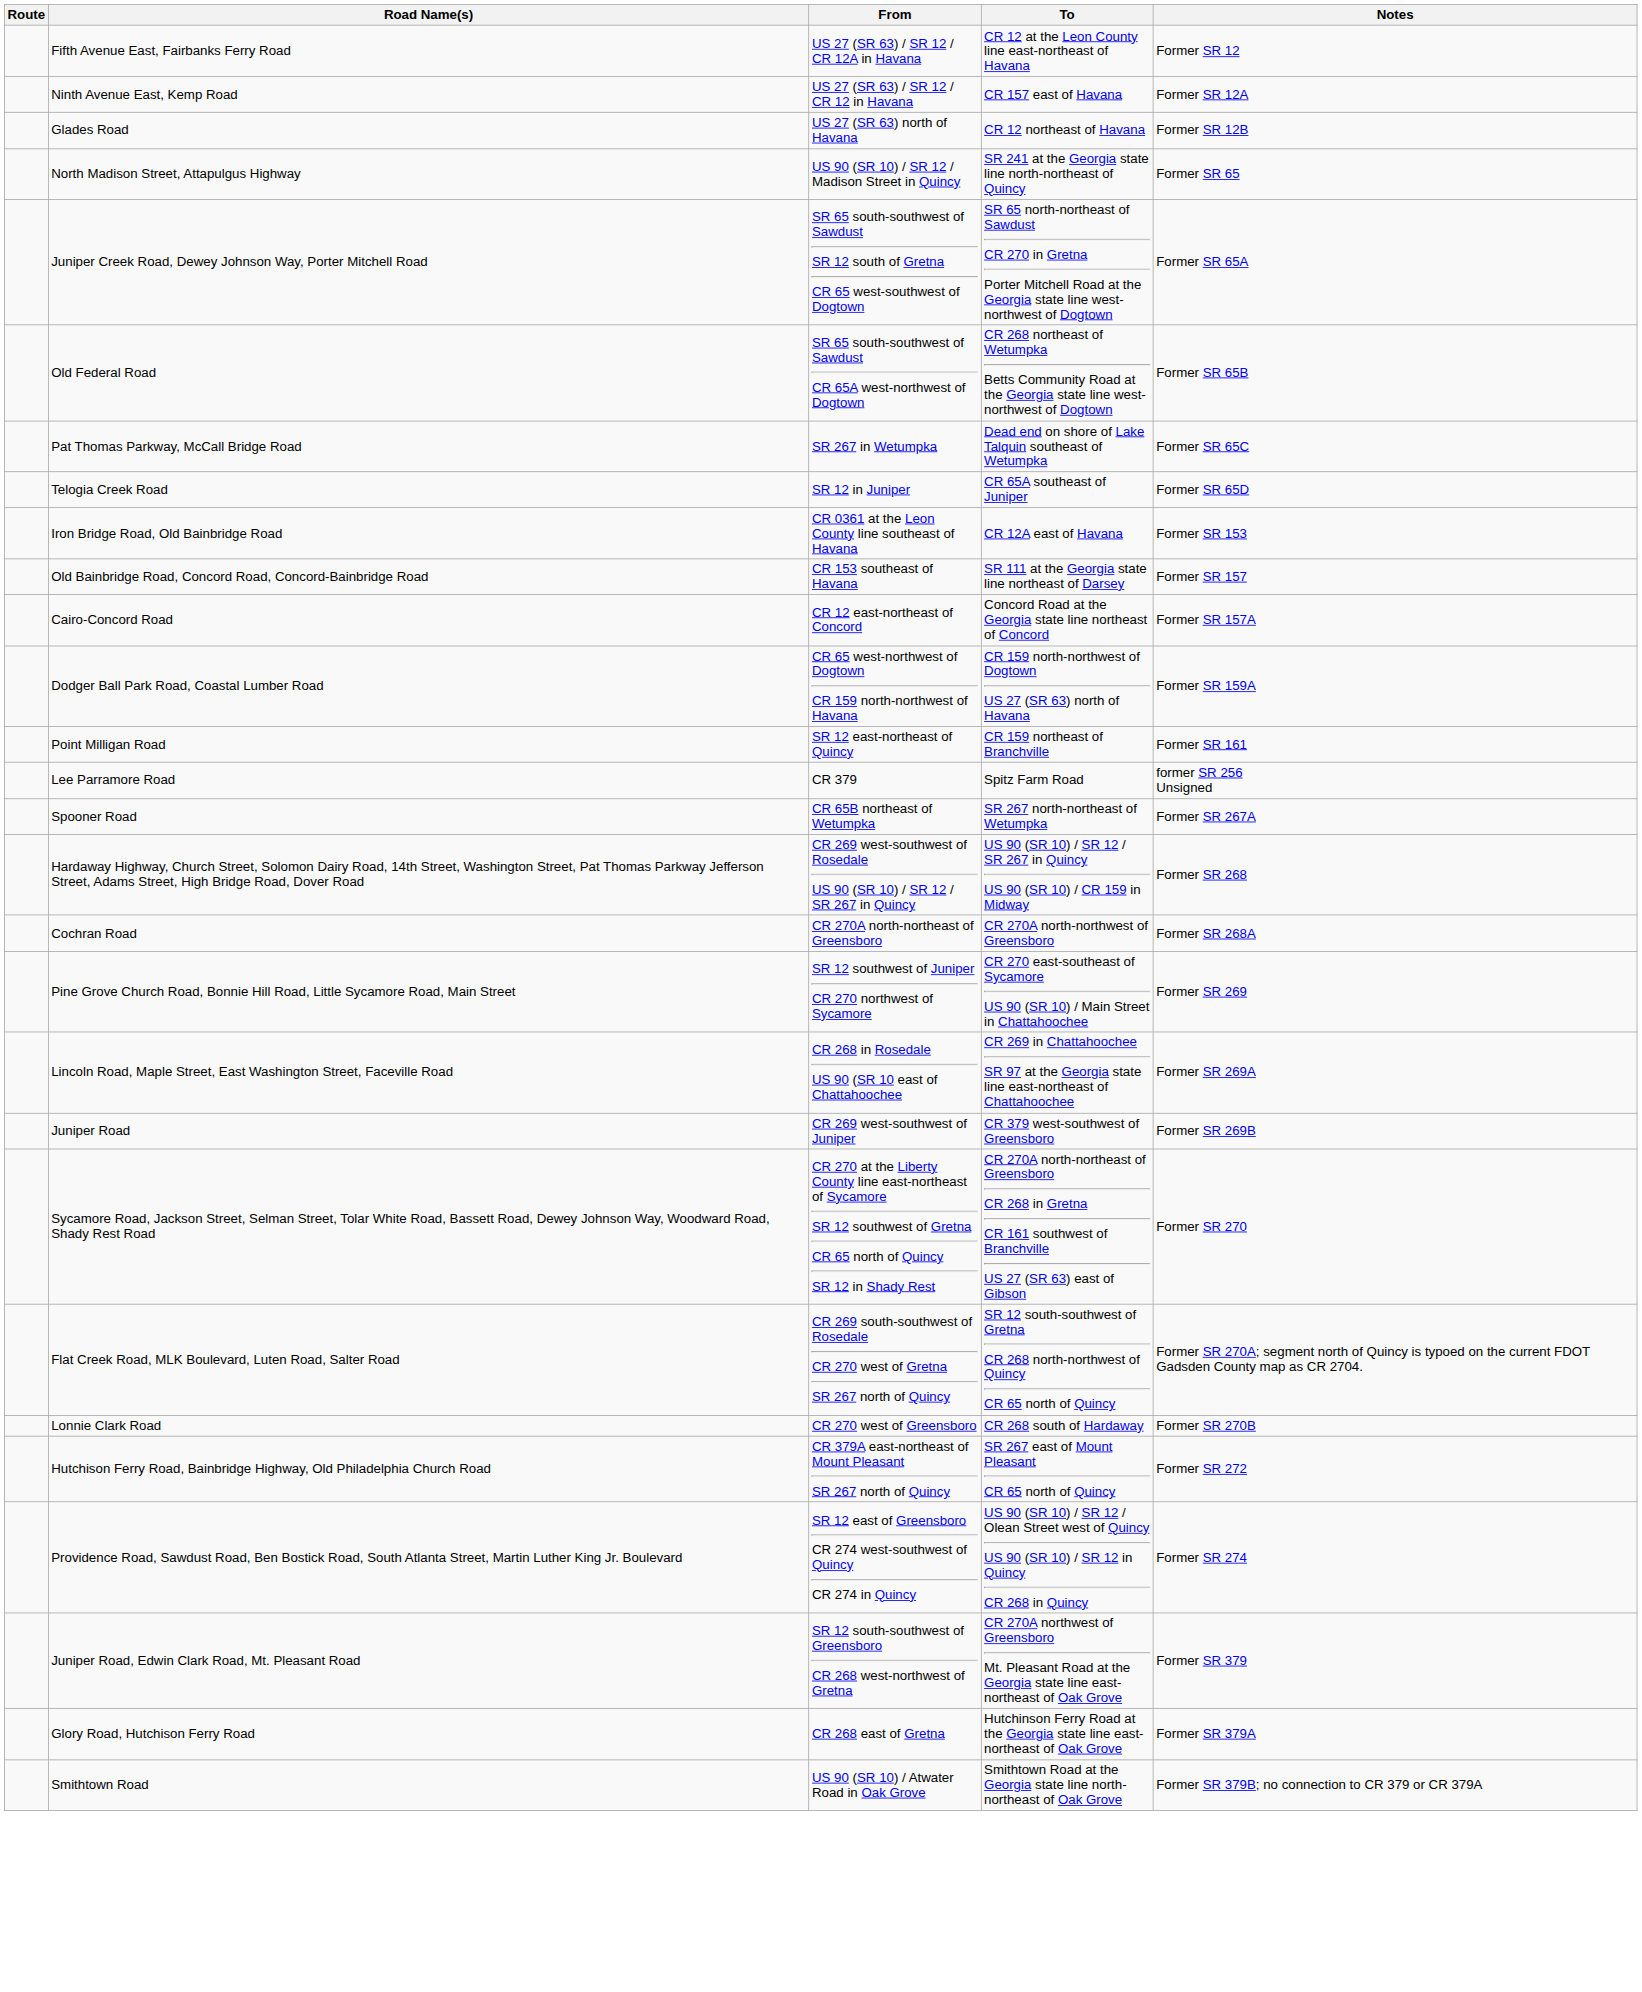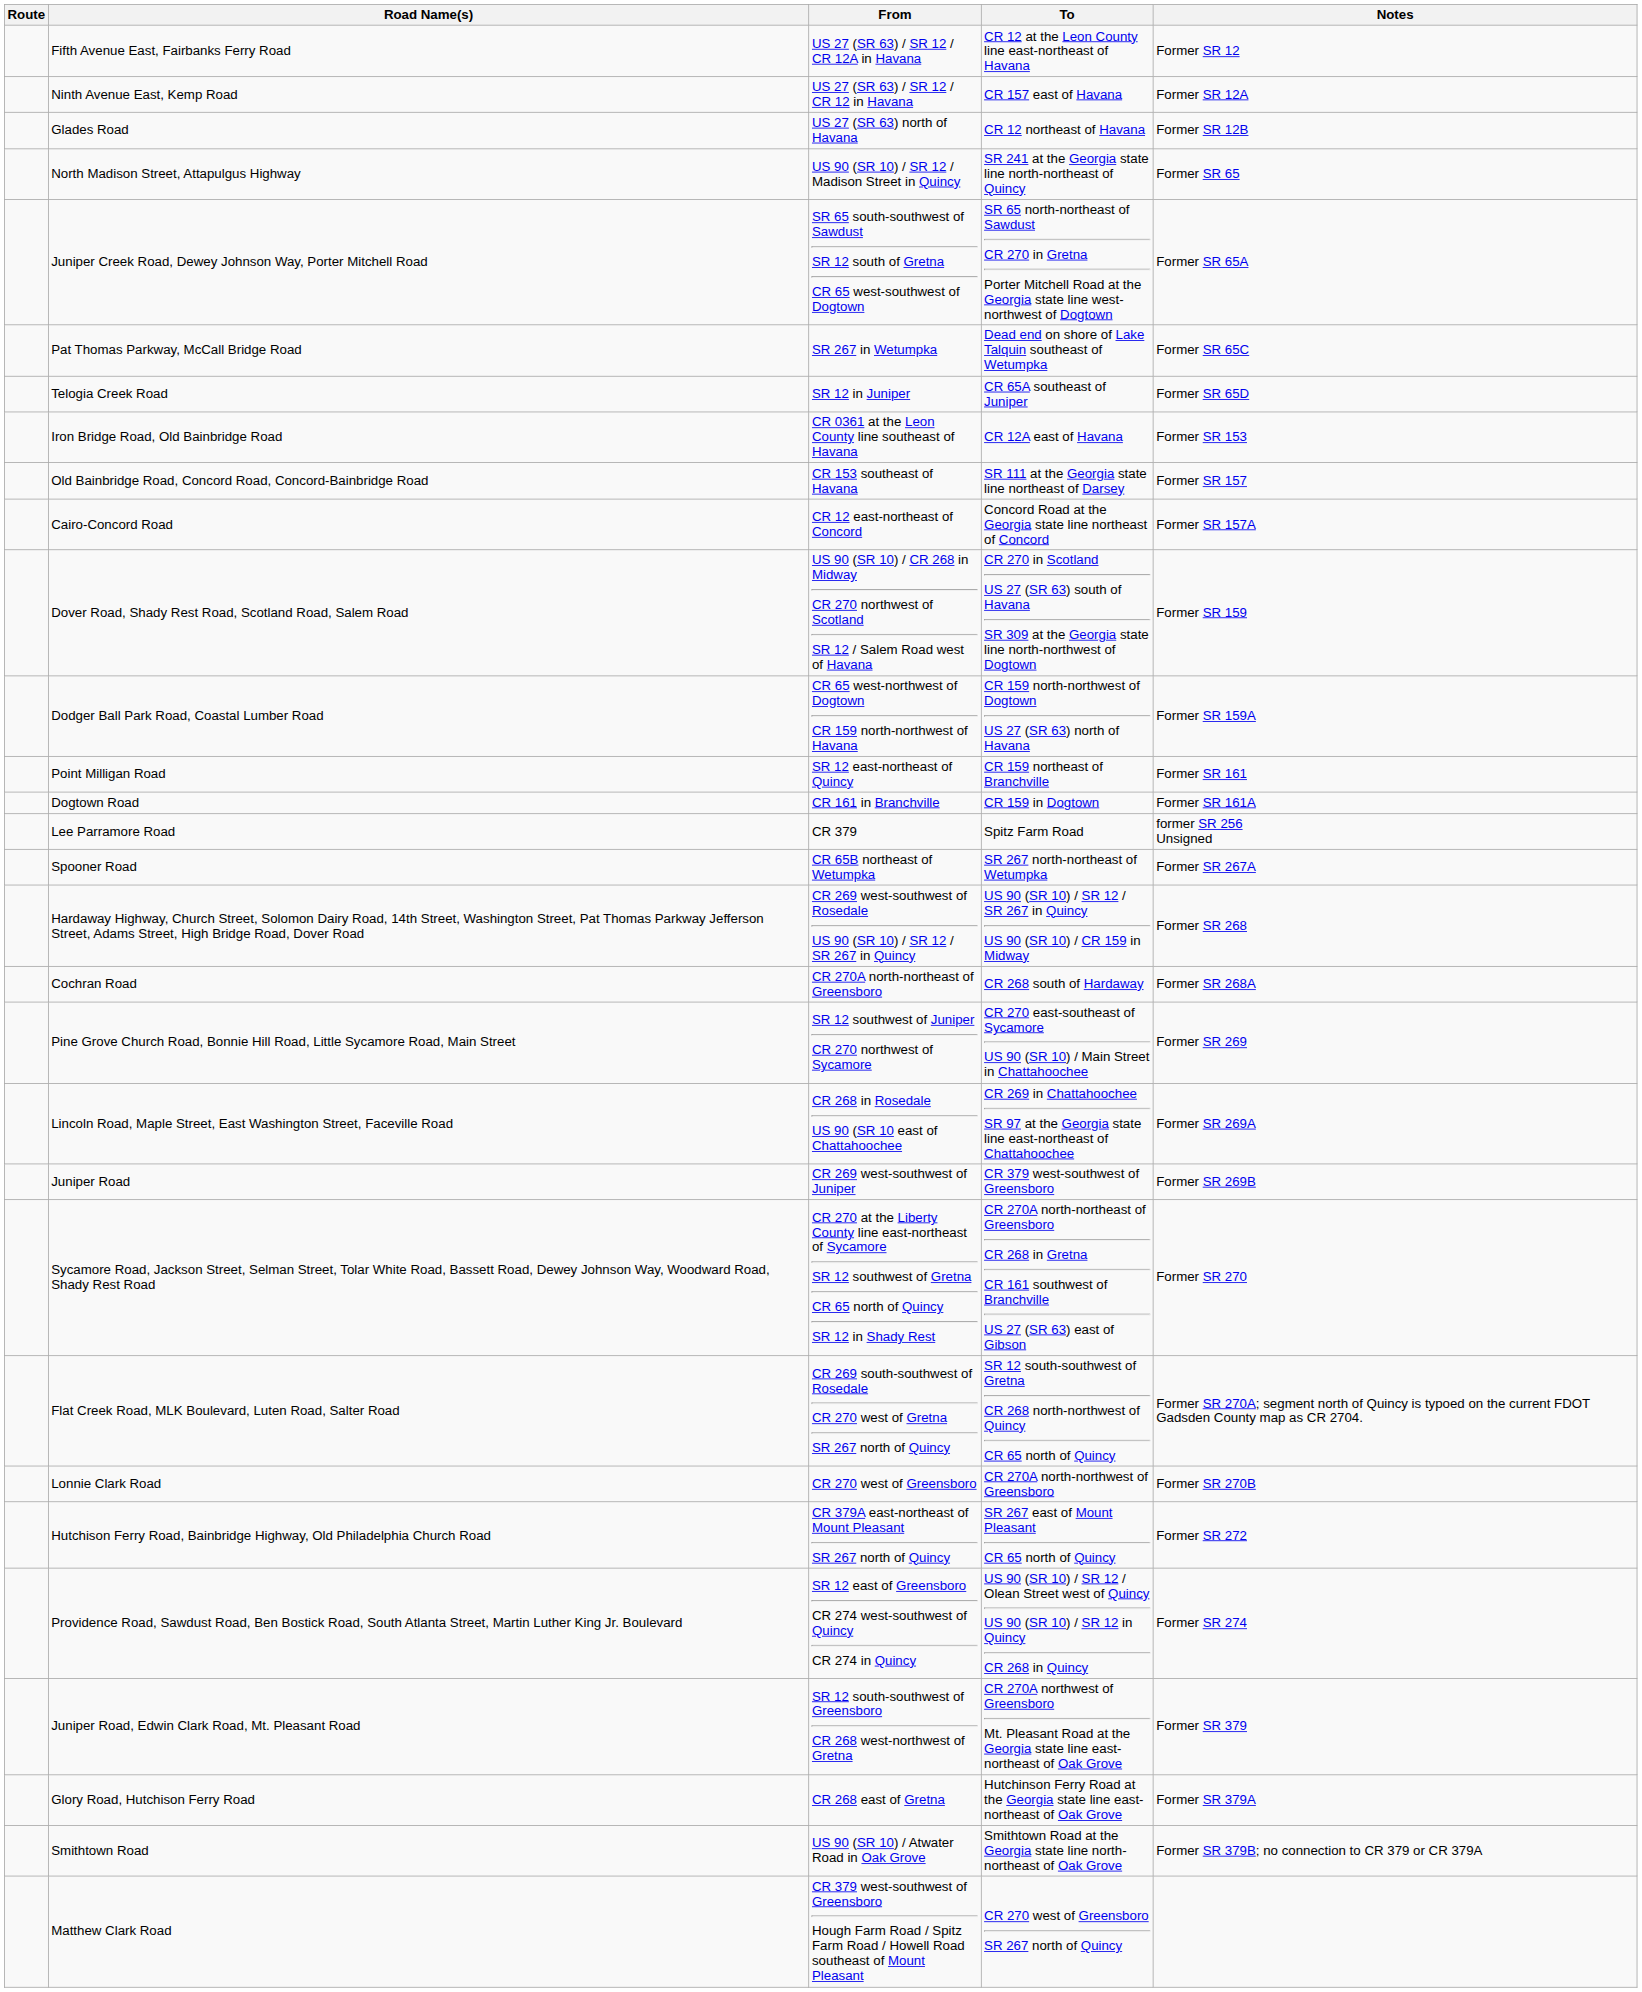 <table class="wikitable">
 <tr>
 <th>Route</th>
 <th>Road Name(s)</th>
 <th width=200px>From</th>
 <th width=200px>To</th>
 <th>Notes</th>
 </tr>
 <tr>
 <td></td>
 <td>Fifth Avenue East, Fairbanks Ferry Road</td>
 <td><a href='#'>US 27</a> (<a href='#'>SR 63</a>) / <a href='#'>SR 12</a> / <a href='#'>CR 12A</a> in <a href='#'>Havana</a></td>
 <td><a href='#'>CR 12</a> at the <a href='#'>Leon County</a> line east-northeast of <a href='#'>Havana</a></td>
 <td>Former <a href='#'>SR 12</a></td>
 </tr>
 <tr>
 <td></td>
 <td>Ninth Avenue East, Kemp Road</td>
 <td><a href='#'>US 27</a> (<a href='#'>SR 63</a>) / <a href='#'>SR 12</a> / <a href='#'>CR 12</a> in <a href='#'>Havana</a></td>
 <td><a href='#'>CR 157</a> east of <a href='#'>Havana</a></td>
 <td>Former <a href='#'>SR 12A</a></td>
 </tr>
 <tr>
 <td></td>
 <td>Glades Road</td>
 <td><a href='#'>US 27</a> (<a href='#'>SR 63</a>) north of <a href='#'>Havana</a></td>
 <td><a href='#'>CR 12</a> northeast of <a href='#'>Havana</a></td>
 <td>Former <a href='#'>SR 12B</a></td>
 </tr>
 <tr>
 <td></td>
 <td>North Madison Street, Attapulgus Highway</td>
 <td><a href='#'>US 90</a> (<a href='#'>SR 10</a>) / <a href='#'>SR 12</a> / Madison Street in <a href='#'>Quincy</a></td>
 <td><a href='#'>SR 241</a> at the <a href='#'>Georgia</a> state line north-northeast of <a href='#'>Quincy</a></td>
 <td>Former <a href='#'>SR 65</a></td>
 </tr>
 <tr>
 <td></td>
 <td>Juniper Creek Road, Dewey Johnson Way, Porter Mitchell Road</td>
 <td><a href='#'>SR 65</a> south-southwest of <a href='#'>Sawdust</a><hr><a href='#'>SR 12</a> south of <a href='#'>Gretna</a><hr><a href='#'>CR 65</a> west-southwest of <a href='#'>Dogtown</a></td>
 <td><a href='#'>SR 65</a> north-northeast of <a href='#'>Sawdust</a><hr><a href='#'>CR 270</a> in <a href='#'>Gretna</a><hr>Porter Mitchell Road at the <a href='#'>Georgia</a> state line west-northwest of <a href='#'>Dogtown</a></td>
 <td>Former <a href='#'>SR 65A</a></td>
 </tr>
 <tr>
 <td></td>
-<td>Old Federal Road</td>
-<td><a href='#'>SR 65</a> south-southwest of <a href='#'>Sawdust</a><hr><a href='#'>CR 65A</a> west-northwest of <a href='#'>Dogtown</a></td>
-<td><a href='#'>CR 268</a> northeast of <a href='#'>Wetumpka</a><hr>Betts Community Road at the <a href='#'>Georgia</a> state line west-northwest of <a href='#'>Dogtown</a></td>
-<td>Former <a href='#'>SR 65B</a></td>
-</tr>
-<tr>
-<td></td>
 <td>Pat Thomas Parkway, McCall Bridge Road</td>
 <td><a href='#'>SR 267</a> in <a href='#'>Wetumpka</a></td>
 <td><a href='#'>Dead end</a> on shore of <a href='#'>Lake Talquin</a> southeast of <a href='#'>Wetumpka</a></td>
 <td>Former <a href='#'>SR 65C</a></td>
 </tr>
 <tr>
 <td></td>
 <td>Telogia Creek Road</td>
 <td><a href='#'>SR 12</a> in <a href='#'>Juniper</a></td>
 <td><a href='#'>CR 65A</a> southeast of <a href='#'>Juniper</a></td>
 <td>Former <a href='#'>SR 65D</a></td>
 </tr>
 <tr>
 <td></td>
 <td>Iron Bridge Road, Old Bainbridge Road</td>
 <td><a href='#'>CR 0361</a> at the <a href='#'>Leon County</a> line southeast of <a href='#'>Havana</a></td>
 <td><a href='#'>CR 12A</a> east of <a href='#'>Havana</a></td>
 <td>Former <a href='#'>SR 153</a></td>
 </tr>
 <tr>
 <td></td>
 <td>Old Bainbridge Road, Concord Road, Concord-Bainbridge Road</td>
 <td><a href='#'>CR 153</a> southeast of <a href='#'>Havana</a></td>
 <td><a href='#'>SR 111</a> at the <a href='#'>Georgia</a> state line northeast of <a href='#'>Darsey</a></td>
 <td>Former <a href='#'>SR 157</a></td>
 </tr>
 <tr>
 <td></td>
 <td>Cairo-Concord Road</td>
 <td><a href='#'>CR 12</a> east-northeast of <a href='#'>Concord</a></td>
 <td>Concord Road at the <a href='#'>Georgia</a> state line northeast of <a href='#'>Concord</a></td>
 <td>Former <a href='#'>SR 157A</a></td>
 </tr>
 <tr>
 <td></td>
+<td>Dover Road, Shady Rest Road, Scotland Road, Salem Road</td>
+<td><a href='#'>US 90</a> (<a href='#'>SR 10</a>) / <a href='#'>CR 268</a> in <a href='#'>Midway</a><hr><a href='#'>CR 270</a> northwest of <a href='#'>Scotland</a><hr><a href='#'>SR 12</a> / Salem Road west of <a href='#'>Havana</a></td>
+<td><a href='#'>CR 270</a> in <a href='#'>Scotland</a><hr><a href='#'>US 27</a> (<a href='#'>SR 63</a>) south of <a href='#'>Havana</a><hr><a href='#'>SR 309</a> at the <a href='#'>Georgia</a> state line north-northwest of <a href='#'>Dogtown</a></td>
+<td>Former <a href='#'>SR 159</a></td>
+</tr>
+<tr>
+<td></td>
 <td>Dodger Ball Park Road, Coastal Lumber Road</td>
 <td><a href='#'>CR 65</a> west-northwest of <a href='#'>Dogtown</a><hr><a href='#'>CR 159</a> north-northwest of <a href='#'>Havana</a></td>
 <td><a href='#'>CR 159</a> north-northwest of <a href='#'>Dogtown</a><hr><a href='#'>US 27</a> (<a href='#'>SR 63</a>) north of <a href='#'>Havana</a></td>
 <td>Former <a href='#'>SR 159A</a></td>
 </tr>
 <tr>
 <td></td>
 <td>Point Milligan Road</td>
 <td><a href='#'>SR 12</a> east-northeast of <a href='#'>Quincy</a></td>
 <td><a href='#'>CR 159</a> northeast of <a href='#'>Branchville</a></td>
 <td>Former <a href='#'>SR 161</a></td>
+</tr>
+<tr>
+<td></td>
+<td>Dogtown Road</td>
+<td><a href='#'>CR 161</a> in <a href='#'>Branchville</a></td>
+<td><a href='#'>CR 159</a> in <a href='#'>Dogtown</a></td>
+<td>Former <a href='#'>SR 161A</a></td>
 </tr>
 <tr>
 <td></td>
 <td>Lee Parramore Road</td>
 <td>CR 379</td>
 <td>Spitz Farm Road</td>
 <td>former <a href='#'>SR 256</a><br>Unsigned</td>
 </tr>
 <tr>
 <td></td>
 <td>Spooner Road</td>
 <td><a href='#'>CR 65B</a> northeast of <a href='#'>Wetumpka</a></td>
 <td><a href='#'>SR 267</a> north-northeast of <a href='#'>Wetumpka</a></td>
 <td>Former <a href='#'>SR 267A</a></td>
 </tr>
 <tr>
 <td></td>
 <td>Hardaway Highway, Church Street, Solomon Dairy Road, 14th Street, Washington Street, Pat Thomas Parkway Jefferson Street, Adams Street, High Bridge Road, Dover Road</td>
 <td><a href='#'>CR 269</a> west-southwest of <a href='#'>Rosedale</a><hr><a href='#'>US 90</a> (<a href='#'>SR 10</a>) / <a href='#'>SR 12</a> / <a href='#'>SR 267</a> in <a href='#'>Quincy</a></td>
 <td><a href='#'>US 90</a> (<a href='#'>SR 10</a>) / <a href='#'>SR 12</a> / <a href='#'>SR 267</a> in <a href='#'>Quincy</a><hr><a href='#'>US 90</a> (<a href='#'>SR 10</a>) / <a href='#'>CR 159</a> in <a href='#'>Midway</a></td>
 <td>Former <a href='#'>SR 268</a></td>
 </tr>
 <tr>
 <td></td>
 <td>Cochran Road</td>
 <td><a href='#'>CR 270A</a> north-northeast of <a href='#'>Greensboro</a></td>
-<td><a href='#'>CR 270A</a> north-northwest of <a href='#'>Greensboro</a></td>
+<td><a href='#'>CR 268</a> south of <a href='#'>Hardaway</a></td>
 <td>Former <a href='#'>SR 268A</a></td>
 </tr>
 <tr>
 <td></td>
 <td>Pine Grove Church Road, Bonnie Hill Road, Little Sycamore Road, Main Street</td>
 <td><a href='#'>SR 12</a> southwest of <a href='#'>Juniper</a><hr><a href='#'>CR 270</a> northwest of <a href='#'>Sycamore</a></td>
 <td><a href='#'>CR 270</a> east-southeast of <a href='#'>Sycamore</a><hr><a href='#'>US 90</a> (<a href='#'>SR 10</a>) / Main Street in <a href='#'>Chattahoochee</a></td>
 <td>Former <a href='#'>SR 269</a></td>
 </tr>
 <tr>
 <td></td>
 <td>Lincoln Road, Maple Street, East Washington Street, Faceville Road</td>
 <td><a href='#'>CR 268</a> in <a href='#'>Rosedale</a><hr><a href='#'>US 90</a> (<a href='#'>SR 10</a> east of <a href='#'>Chattahoochee</a></td>
 <td><a href='#'>CR 269</a> in <a href='#'>Chattahoochee</a><hr><a href='#'>SR 97</a> at the <a href='#'>Georgia</a> state line east-northeast of <a href='#'>Chattahoochee</a></td>
 <td>Former <a href='#'>SR 269A</a></td>
 </tr>
 <tr>
 <td></td>
 <td>Juniper Road</td>
 <td><a href='#'>CR 269</a> west-southwest of <a href='#'>Juniper</a></td>
 <td><a href='#'>CR 379</a> west-southwest of <a href='#'>Greensboro</a></td>
 <td>Former <a href='#'>SR 269B</a></td>
 </tr>
 <tr>
 <td></td>
 <td>Sycamore Road, Jackson Street, Selman Street, Tolar White Road, Bassett Road, Dewey Johnson Way, Woodward Road, Shady Rest Road</td>
 <td><a href='#'>CR 270</a> at the <a href='#'>Liberty County</a> line east-northeast of <a href='#'>Sycamore</a><hr><a href='#'>SR 12</a> southwest of <a href='#'>Gretna</a><hr><a href='#'>CR 65</a> north of <a href='#'>Quincy</a><hr><a href='#'>SR 12</a> in <a href='#'>Shady Rest</a></td>
 <td><a href='#'>CR 270A</a> north-northeast of <a href='#'>Greensboro</a><hr><a href='#'>CR 268</a> in <a href='#'>Gretna</a><hr><a href='#'>CR 161</a> southwest of <a href='#'>Branchville</a><hr><a href='#'>US 27</a> (<a href='#'>SR 63</a>) east of <a href='#'>Gibson</a></td>
 <td>Former <a href='#'>SR 270</a></td>
 </tr>
 <tr>
 <td></td>
 <td>Flat Creek Road, MLK Boulevard, Luten Road, Salter Road</td>
 <td><a href='#'>CR 269</a> south-southwest of <a href='#'>Rosedale</a><hr><a href='#'>CR 270</a> west of <a href='#'>Gretna</a><hr><a href='#'>SR 267</a> north of <a href='#'>Quincy</a></td>
 <td><a href='#'>SR 12</a> south-southwest of <a href='#'>Gretna</a><hr><a href='#'>CR 268</a> north-northwest of <a href='#'>Quincy</a><hr><a href='#'>CR 65</a> north of <a href='#'>Quincy</a></td>
 <td>Former <a href='#'>SR 270A</a>; segment north of Quincy is typoed on the current FDOT Gadsden County map as CR 2704.</td>
 </tr>
 <tr>
 <td></td>
 <td>Lonnie Clark Road</td>
 <td><a href='#'>CR 270</a> west of <a href='#'>Greensboro</a></td>
-<td><a href='#'>CR 268</a> south of <a href='#'>Hardaway</a></td>
+<td><a href='#'>CR 270A</a> north-northwest of <a href='#'>Greensboro</a></td>
 <td>Former <a href='#'>SR 270B</a></td>
 </tr>
 <tr>
 <td></td>
 <td>Hutchison Ferry Road, Bainbridge Highway, Old Philadelphia Church Road</td>
 <td><a href='#'>CR 379A</a> east-northeast of <a href='#'>Mount Pleasant</a><hr><a href='#'>SR 267</a> north of <a href='#'>Quincy</a></td>
 <td><a href='#'>SR 267</a> east of <a href='#'>Mount Pleasant</a><hr><a href='#'>CR 65</a> north of <a href='#'>Quincy</a></td>
 <td>Former <a href='#'>SR 272</a></td>
 </tr>
 <tr>
 <td></td>
 <td>Providence Road, Sawdust Road, Ben Bostick Road, South Atlanta Street, Martin Luther King Jr. Boulevard</td>
 <td><a href='#'>SR 12</a> east of <a href='#'>Greensboro</a><hr>CR 274 west-southwest of <a href='#'>Quincy</a><hr>CR 274 in <a href='#'>Quincy</a></td>
 <td><a href='#'>US 90</a> (<a href='#'>SR 10</a>) / <a href='#'>SR 12</a> / Olean Street west of <a href='#'>Quincy</a><hr><a href='#'>US 90</a> (<a href='#'>SR 10</a>) / <a href='#'>SR 12</a> in <a href='#'>Quincy</a><hr><a href='#'>CR 268</a> in <a href='#'>Quincy</a></td>
 <td>Former <a href='#'>SR 274</a></td>
 </tr>
 <tr>
 <td></td>
 <td>Juniper Road, Edwin Clark Road, Mt. Pleasant Road</td>
 <td><a href='#'>SR 12</a> south-southwest of <a href='#'>Greensboro</a><hr><a href='#'>CR 268</a> west-northwest of <a href='#'>Gretna</a></td>
 <td><a href='#'>CR 270A</a> northwest of <a href='#'>Greensboro</a><hr>Mt. Pleasant Road at the <a href='#'>Georgia</a> state line east-northeast of <a href='#'>Oak Grove</a></td>
 <td>Former <a href='#'>SR 379</a></td>
 </tr>
 <tr>
 <td></td>
 <td>Glory Road, Hutchison Ferry Road</td>
 <td><a href='#'>CR 268</a> east of <a href='#'>Gretna</a></td>
 <td>Hutchinson Ferry Road at the <a href='#'>Georgia</a> state line east-northeast of <a href='#'>Oak Grove</a></td>
 <td>Former <a href='#'>SR 379A</a></td>
 </tr>
 <tr>
 <td></td>
 <td>Smithtown Road</td>
 <td><a href='#'>US 90</a> (<a href='#'>SR 10</a>) / Atwater Road in <a href='#'>Oak Grove</a></td>
 <td>Smithtown Road at the <a href='#'>Georgia</a> state line north-northeast of <a href='#'>Oak Grove</a></td>
 <td>Former <a href='#'>SR 379B</a>; no connection to CR 379 or CR 379A</td>
 </tr>
+<tr>
+<td></td>
+<td>Matthew Clark Road</td>
+<td><a href='#'>CR 379</a> west-southwest of <a href='#'>Greensboro</a><hr>Hough Farm Road / Spitz Farm Road / Howell Road southeast of <a href='#'>Mount Pleasant</a></td>
+<td><a href='#'>CR 270</a> west of <a href='#'>Greensboro</a><hr><a href='#'>SR 267</a> north of <a href='#'>Quincy</a></td>
+<td></td>
+</tr>
 </table>
